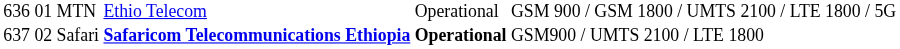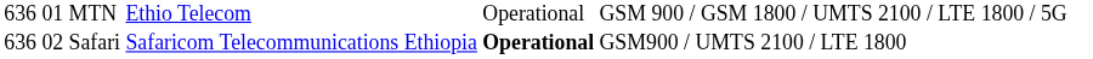 <table>
 <tr>
 <td>636</td>
 <td>01</td>
 <td>MTN</td>
 <td><a href='#'>Ethio Telecom</a></td>
 <td>Operational</td>
 <td>GSM 900 / GSM 1800 / UMTS 2100 / LTE 1800 / 5G</td>
 <td></td>
 </tr>
 <tr>
-<td>637</td>
+<td>636</td>
 <td>02</td>
 <td>Safari</td>
-<td><strong><a href='#'>Safaricom Telecommunications Ethiopia</a></strong></td>
+<td><a href='#'>Safaricom Telecommunications Ethiopia</a></td>
 <td><strong>Operational</strong></td>
 <td>GSM900 / UMTS 2100 / LTE 1800</td>
 <td></td>
 </tr>
 </table>
